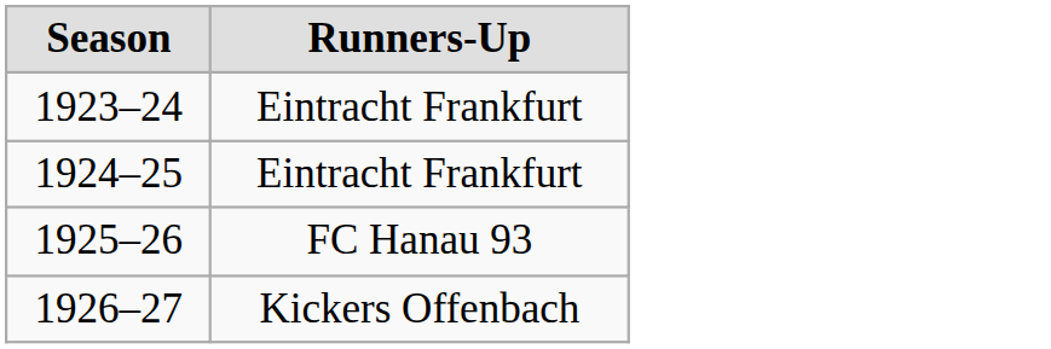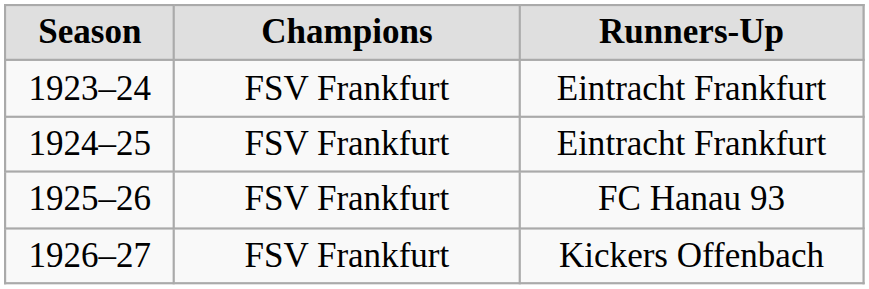 <table class="wikitable">
 <tr align="center" style="background:#dfdfdf">
 <td width="70"><strong>Season</strong></td>
+<td width="150"><strong>Champions</strong></td>
 <td width="150"><strong>Runners-Up</strong></td>
 </tr>
 <tr align="center">
 <td>1923–24</td>
+<td>FSV Frankfurt</td>
 <td>Eintracht Frankfurt</td>
 </tr>
 <tr align="center">
 <td>1924–25</td>
+<td>FSV Frankfurt</td>
 <td>Eintracht Frankfurt</td>
 </tr>
 <tr align="center">
 <td>1925–26</td>
+<td>FSV Frankfurt</td>
 <td>FC Hanau 93</td>
 </tr>
 <tr align="center">
 <td>1926–27</td>
+<td>FSV Frankfurt</td>
 <td>Kickers Offenbach</td>
 </tr>
 </table>
